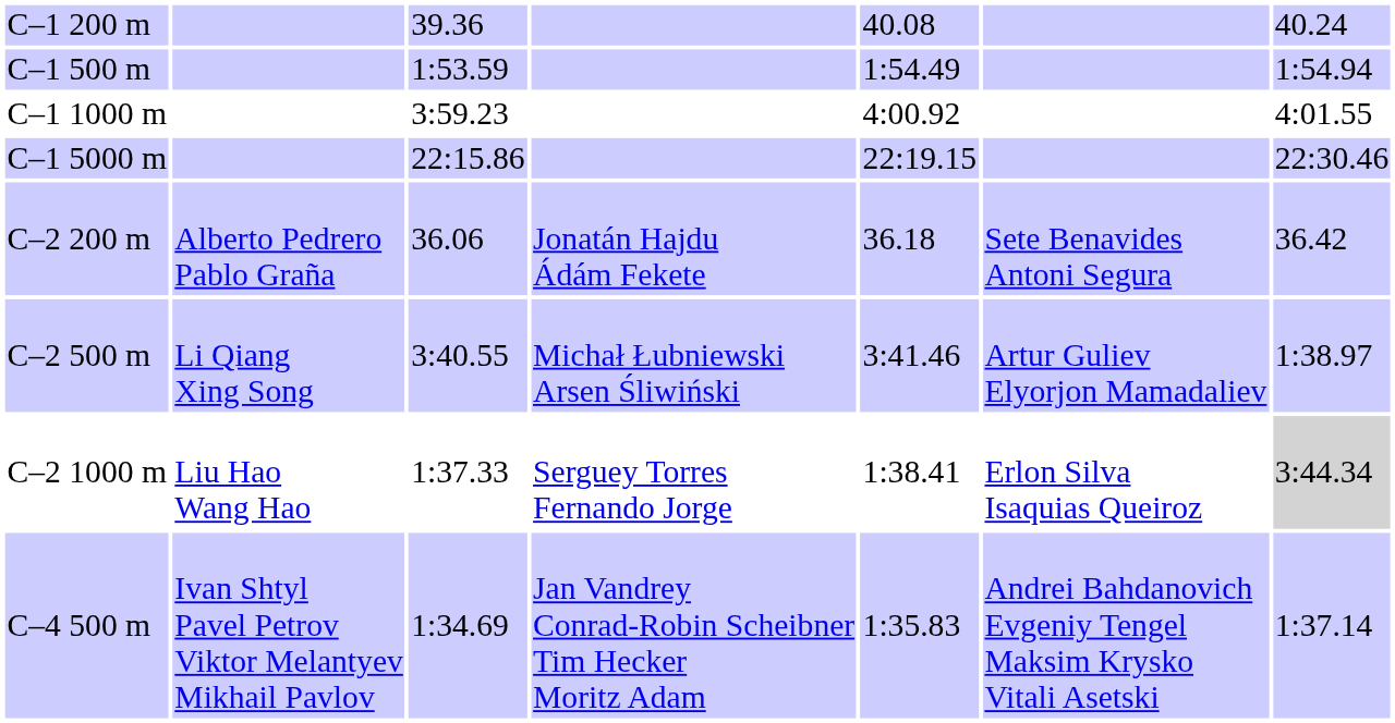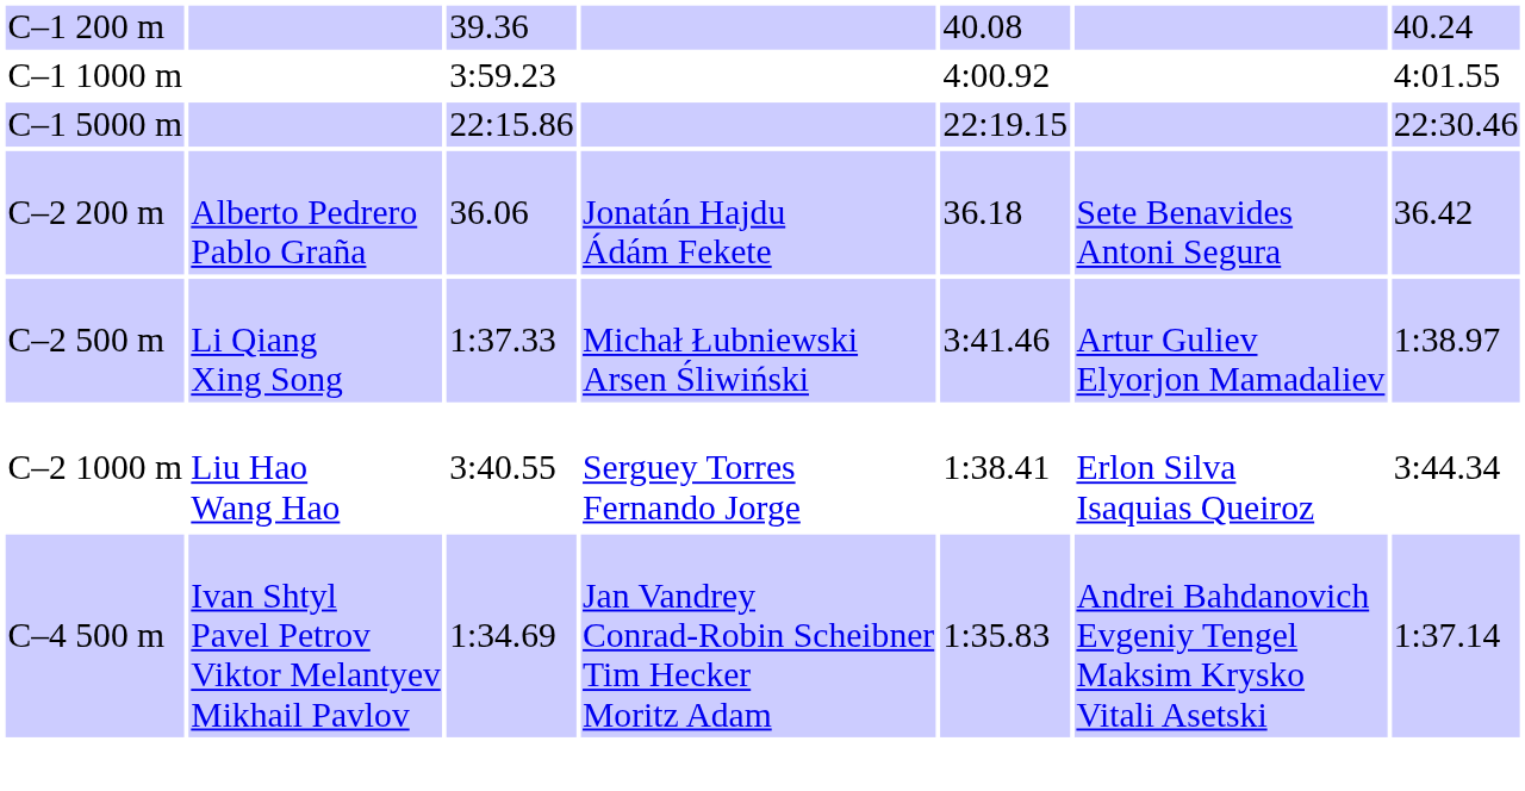 <table>
 <tr bgcolor=ccccff>
 <td>C–1 200 m<br></td>
 <td></td>
 <td>39.36</td>
 <td></td>
 <td>40.08</td>
 <td></td>
 <td>40.24</td>
-</tr>
-<tr bgcolor=ccccff>
-<td>C–1 500 m<br></td>
-<td></td>
-<td>1:53.59</td>
-<td></td>
-<td>1:54.49</td>
-<td></td>
-<td>1:54.94</td>
 </tr>
 <tr>
 <td>C–1 1000 m<br></td>
 <td></td>
 <td>3:59.23</td>
 <td></td>
 <td>4:00.92</td>
 <td></td>
 <td>4:01.55</td>
 </tr>
 <tr bgcolor=ccccff>
 <td>C–1 5000 m<br></td>
 <td></td>
 <td>22:15.86</td>
 <td></td>
 <td>22:19.15</td>
 <td></td>
 <td>22:30.46</td>
 </tr>
 <tr bgcolor=ccccff>
 <td>C–2 200 m<br></td>
 <td><br><a href='#'>Alberto Pedrero</a><br><a href='#'>Pablo Graña</a></td>
 <td>36.06</td>
 <td><br><a href='#'>Jonatán Hajdu</a><br><a href='#'>Ádám Fekete</a></td>
 <td>36.18</td>
 <td><br><a href='#'>Sete Benavides</a><br><a href='#'>Antoni Segura</a></td>
 <td>36.42</td>
 </tr>
 <tr bgcolor=ccccff>
 <td>C–2 500 m<br></td>
 <td><br><a href='#'>Li Qiang</a><br><a href='#'>Xing Song</a></td>
-<td>3:40.55</td>
+<td>1:37.33</td>
 <td><br><a href='#'>Michał Łubniewski</a><br><a href='#'>Arsen Śliwiński</a></td>
 <td>3:41.46</td>
 <td><br><a href='#'>Artur Guliev</a><br><a href='#'>Elyorjon Mamadaliev</a></td>
 <td>1:38.97</td>
 </tr>
 <tr>
 <td>C–2 1000 m<br></td>
 <td><br><a href='#'>Liu Hao</a><br><a href='#'>Wang Hao</a></td>
-<td>1:37.33</td>
+<td>3:40.55</td>
 <td><br><a href='#'>Serguey Torres</a><br><a href='#'>Fernando Jorge</a></td>
 <td>1:38.41</td>
 <td><br><a href='#'>Erlon Silva</a><br><a href='#'>Isaquias Queiroz</a></td>
-<td style="background: lightgrey;">3:44.34</td>
+<td>3:44.34</td>
 </tr>
 <tr bgcolor=ccccff>
 <td>C–4 500 m<br></td>
 <td><br><a href='#'>Ivan Shtyl</a><br><a href='#'>Pavel Petrov</a><br><a href='#'>Viktor Melantyev</a><br><a href='#'>Mikhail Pavlov</a></td>
 <td>1:34.69</td>
 <td><br><a href='#'>Jan Vandrey</a><br><a href='#'>Conrad-Robin Scheibner</a><br><a href='#'>Tim Hecker</a><br><a href='#'>Moritz Adam</a></td>
 <td>1:35.83</td>
 <td><br><a href='#'>Andrei Bahdanovich</a><br><a href='#'>Evgeniy Tengel</a><br><a href='#'>Maksim Krysko</a><br><a href='#'>Vitali Asetski</a></td>
 <td>1:37.14</td>
 </tr>
 </table>
